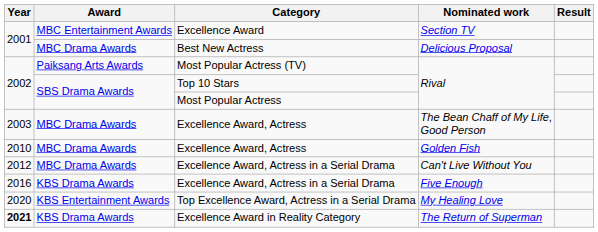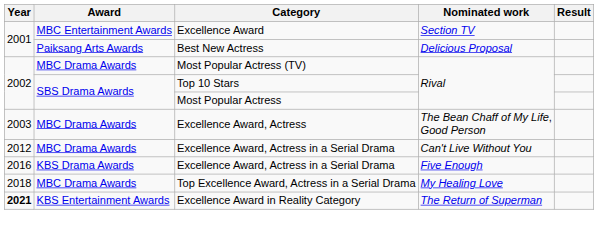 <table class="wikitable">
 <tr>
 <th>Year</th>
 <th>Award</th>
 <th>Category</th>
 <th>Nominated work</th>
 <th>Result</th>
 </tr>
 <tr>
 <td rowspan=2>2001</td>
 <td><a href='#'>MBC Entertainment Awards</a></td>
 <td>Excellence Award</td>
 <td><em><a href='#'>Section TV</a></em></td>
 <td></td>
 </tr>
 <tr>
-<td><a href='#'>MBC Drama Awards</a></td>
+<td><a href='#'>Paiksang Arts Awards</a></td>
 <td>Best New Actress</td>
 <td><em><a href='#'>Delicious Proposal</a></em></td>
 <td></td>
 </tr>
 <tr>
 <td rowspan=3>2002</td>
-<td><a href='#'>Paiksang Arts Awards</a></td>
+<td><a href='#'>MBC Drama Awards</a></td>
 <td>Most Popular Actress (TV)</td>
 <td rowspan=3><em>Rival</em></td>
 <td></td>
 </tr>
 <tr>
 <td rowspan=2><a href='#'>SBS Drama Awards</a></td>
 <td>Top 10 Stars</td>
 <td></td>
 </tr>
 <tr>
 <td>Most Popular Actress</td>
 <td></td>
 </tr>
 <tr>
 <td>2003</td>
 <td><a href='#'>MBC Drama Awards</a></td>
 <td>Excellence Award, Actress</td>
 <td><em>The Bean Chaff of My Life</em>, <br> <em>Good Person</em></td>
 <td></td>
 </tr>
 <tr>
-<td>2010</td>
-<td><a href='#'>MBC Drama Awards</a></td>
-<td>Excellence Award, Actress</td>
-<td><em><a href='#'>Golden Fish</a></em></td>
-<td></td>
-</tr>
-<tr>
 <td>2012</td>
 <td><a href='#'>MBC Drama Awards</a></td>
 <td>Excellence Award, Actress in a Serial Drama</td>
 <td><em>Can't Live Without You</em></td>
 <td></td>
 </tr>
 <tr>
 <td>2016</td>
 <td><a href='#'>KBS Drama Awards</a></td>
 <td>Excellence Award, Actress in a Serial Drama</td>
 <td><em><a href='#'>Five Enough</a></em></td>
 <td></td>
 </tr>
 <tr>
-<td>2020</td>
-<td><a href='#'>KBS Entertainment Awards</a></td>
+<td>2018</td>
+<td><a href='#'>MBC Drama Awards</a></td>
 <td>Top Excellence Award, Actress in a Serial Drama</td>
 <td><em><a href='#'>My Healing Love</a></em></td>
 <td></td>
 </tr>
 <tr>
 <td><strong>2021</strong></td>
-<td><a href='#'>KBS Drama Awards</a></td>
+<td><a href='#'>KBS Entertainment Awards</a></td>
 <td>Excellence Award in Reality Category</td>
 <td><em><a href='#'>The Return of Superman</a></em></td>
 <td></td>
 </tr>
 </table>
